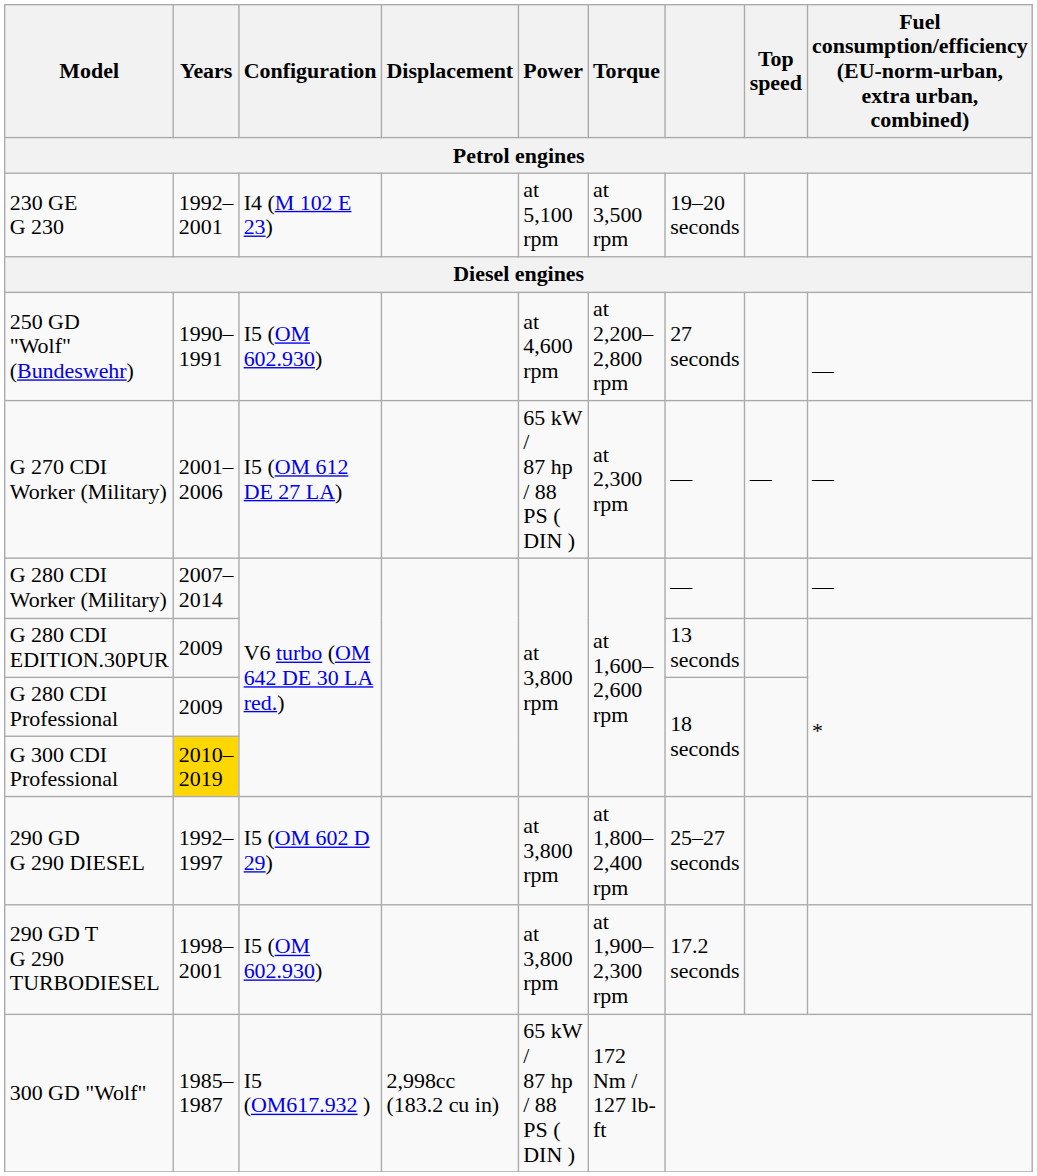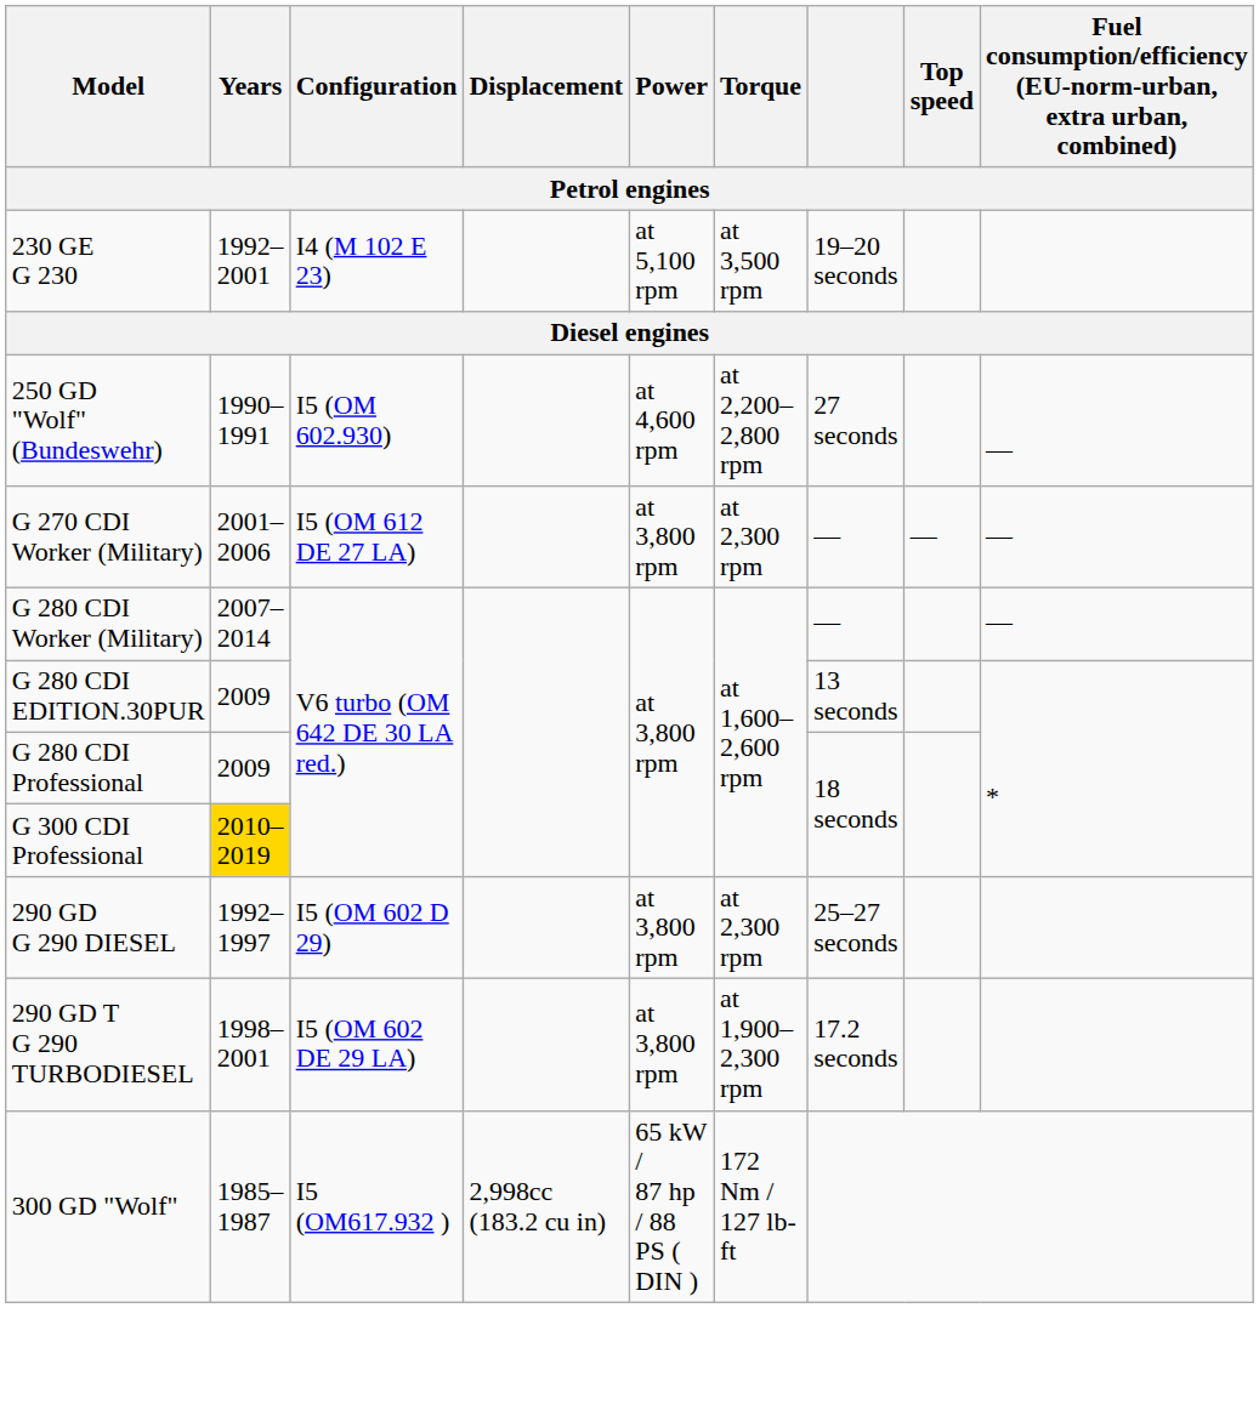 <table class="wikitable">
 <tr>
 <th>Model</th>
 <th>Years</th>
 <th>Configuration</th>
 <th>Displacement</th>
 <th>Power</th>
 <th>Torque</th>
 <th></th>
 <th>Top speed</th>
 <th>Fuel consumption/efficiency<br>(EU-norm-urban, extra urban, combined)</th>
 </tr>
 <tr>
 <th colspan="9" style="text-align:center">Petrol engines</th>
 </tr>
 <tr>
 <td>230 GE<br>G 230</td>
 <td>1992–2001</td>
 <td>I4 (<a href='#'>M 102 E 23</a>)</td>
 <td></td>
 <td> at 5,100 rpm</td>
 <td> at 3,500 rpm</td>
 <td>19–20 seconds</td>
 <td></td>
 <td><br><br></td>
 </tr>
 <tr>
 <th colspan="9" style="text-align:center">Diesel engines</th>
 </tr>
 <tr>
 <td>250 GD<br>"Wolf" (<a href='#'>Bundeswehr</a>)</td>
 <td>1990–1991</td>
 <td>I5 (<a href='#'>OM 602.930</a>)</td>
 <td></td>
 <td> at 4,600 rpm</td>
 <td> at 2,200–2,800 rpm</td>
 <td>27 seconds</td>
 <td></td>
 <td><br><br>—</td>
 </tr>
 <tr>
 <td>G 270 CDI Worker (Military)</td>
 <td>2001–2006</td>
 <td>I5 (<a href='#'>OM 612 DE 27 LA</a>)</td>
 <td></td>
-<td>65 kW / 87 hp / 88 PS ( DIN )</td>
+<td> at 3,800 rpm</td>
 <td> at 2,300 rpm</td>
 <td>—</td>
 <td>—</td>
 <td>—</td>
 </tr>
 <tr>
 <td>G 280 CDI Worker (Military)</td>
 <td>2007–2014</td>
 <td rowspan="4">V6 <a href='#'>turbo</a> (<a href='#'>OM 642 DE 30 LA red.</a>)</td>
 <td rowspan="4"></td>
 <td rowspan="4"> at 3,800 rpm</td>
 <td rowspan="4"> at 1,600–2,600 rpm</td>
 <td>—</td>
 <td></td>
 <td>—</td>
 </tr>
 <tr>
 <td>G 280 CDI EDITION.30PUR</td>
 <td>2009</td>
 <td>13 seconds</td>
 <td></td>
 <td rowspan="3"><br><br>*</td>
 </tr>
 <tr>
 <td>G 280 CDI Professional</td>
 <td>2009</td>
 <td rowspan="2">18 seconds</td>
 <td rowspan="2"></td>
 </tr>
 <tr>
 <td>G 300 CDI Professional</td>
 <td style="background: gold;">2010–2019</td>
 </tr>
 <tr>
 <td>290 GD<br>G 290 DIESEL</td>
 <td>1992–1997</td>
 <td>I5 (<a href='#'>OM 602 D 29</a>)</td>
 <td></td>
 <td> at 3,800 rpm</td>
-<td> at 1,800–2,400 rpm</td>
+<td> at 2,300 rpm</td>
 <td>25–27 seconds</td>
 <td></td>
 <td><br><br></td>
 </tr>
 <tr>
 <td>290 GD T<br>G 290 TURBODIESEL</td>
 <td>1998–2001</td>
-<td>I5 (<a href='#'>OM 602.930</a>)</td>
+<td>I5 (<a href='#'>OM 602 DE 29 LA</a>)</td>
 <td></td>
 <td> at 3,800 rpm</td>
 <td> at 1,900–2,300 rpm</td>
 <td>17.2 seconds</td>
 <td></td>
 <td><br><br></td>
 </tr>
 <tr>
 <td>300 GD "Wolf"</td>
 <td>1985–1987</td>
 <td>I5 (<a href='#'>OM617.932</a> )</td>
 <td>2,998cc<br>(183.2 cu in)</td>
 <td>65 kW / 87 hp / 88 PS ( DIN )</td>
 <td>172 Nm / 127 lb-ft</td>
 </tr>
 </table>
